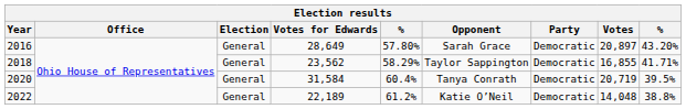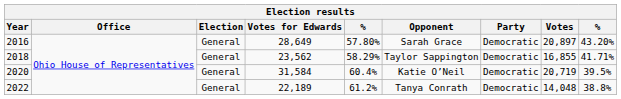 <table class="wikitable" style="text-align: center;">
 <tr>
 <th colspan="9">Election results</th>
 </tr>
 <tr>
 <th>Year</th>
 <th>Office</th>
 <th>Election</th>
 <th>Votes for Edwards</th>
 <th>%</th>
 <th>Opponent</th>
 <th>Party</th>
 <th>Votes</th>
 <th>%</th>
 </tr>
 <tr>
 <td>2016</td>
 <td rowspan="6"><a href='#'>Ohio House of Representatives</a></td>
 <td>General</td>
 <td>28,649</td>
 <td>57.80%</td>
 <td>Sarah Grace</td>
 <td>Democratic</td>
 <td>20,897</td>
 <td>43.20%</td>
 </tr>
 <tr |->
 <td>2018</td>
 <td>General</td>
 <td>23,562</td>
 <td>58.29%</td>
 <td>Taylor Sappington</td>
 <td>Democratic</td>
 <td>16,855</td>
 <td>41.71%</td>
 </tr>
 <tr>
 <td>2020</td>
 <td>General</td>
 <td>31,584</td>
 <td>60.4%</td>
-<td>Tanya Conrath</td>
+<td>Katie O’Neil</td>
 <td>Democratic</td>
 <td>20,719</td>
 <td>39.5%</td>
 </tr>
 <tr>
 <td>2022</td>
 <td>General</td>
 <td>22,189</td>
 <td>61.2%</td>
-<td>Katie O’Neil</td>
+<td>Tanya Conrath</td>
 <td>Democratic</td>
 <td>14,048</td>
 <td>38.8%</td>
 </tr>
 </table>
